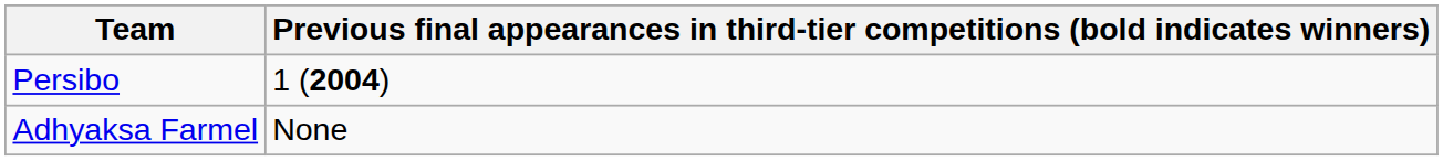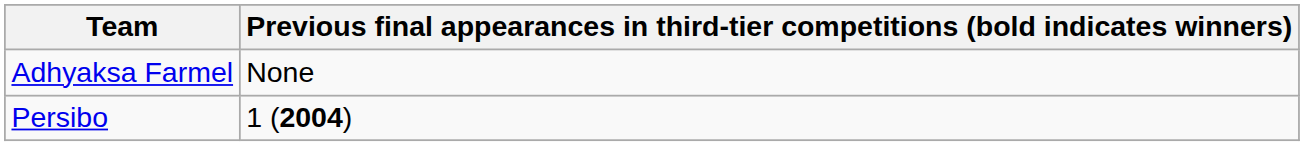 <table class="wikitable plainrowheaders">
 <tr>
 <th scope="col">Team</th>
 <th scope="col">Previous final appearances in third-tier competitions (bold indicates winners)</th>
 </tr>
 <tr>
+<td><a href='#'>Adhyaksa Farmel</a></td>
+<td>None</td>
+</tr>
+<tr>
 <td><a href='#'>Persibo</a></td>
 <td>1 (<strong>2004</strong>)</td>
 </tr>
-<tr>
-<td><a href='#'>Adhyaksa Farmel</a></td>
-<td>None</td>
-</tr>
 </table>
